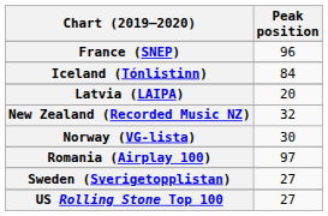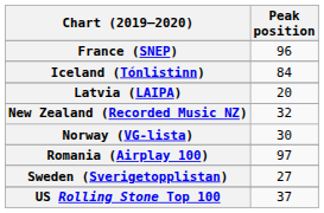 <table class="wikitable sortable plainrowheaders" style="text-align:center">
 <tr>
 <th scope="col">Chart (2019–2020)</th>
 <th scope="col">Peak<br>position</th>
 </tr>
 <tr>
 </tr>
 <tr>
 </tr>
 <tr>
 </tr>
 <tr>
 </tr>
 <tr>
 </tr>
 <tr>
 </tr>
 <tr>
 <th scope="row">France (<a href='#'>SNEP</a>)</th>
 <td>96</td>
 </tr>
 <tr>
 </tr>
 <tr>
 </tr>
 <tr>
 <th scope="row">Iceland (<a href='#'>Tónlistinn</a>)</th>
 <td>84</td>
 </tr>
 <tr>
 </tr>
 <tr>
 <th scope="row">Latvia (<a href='#'>LAIPA</a>)</th>
 <td>20</td>
 </tr>
 <tr>
 </tr>
 <tr>
 <th scope="row">New Zealand (<a href='#'>Recorded Music NZ</a>)</th>
 <td>32</td>
 </tr>
 <tr>
 <th scope="row">Norway (<a href='#'>VG-lista</a>)</th>
 <td>30</td>
 </tr>
 <tr>
 </tr>
 <tr>
 <th scope="row">Romania (<a href='#'>Airplay 100</a>)</th>
 <td>97</td>
 </tr>
 <tr>
 </tr>
 <tr>
 <th scope="row">Sweden (<a href='#'>Sverigetopplistan</a>)</th>
 <td>27</td>
 </tr>
 <tr>
 </tr>
 <tr>
 </tr>
 <tr>
 </tr>
 <tr>
 </tr>
 <tr>
 </tr>
 <tr>
 <th scope="row">US <a href='#'><em>Rolling Stone</em> Top 100</a></th>
-<td>27</td>
+<td>37</td>
 </tr>
 </table>
